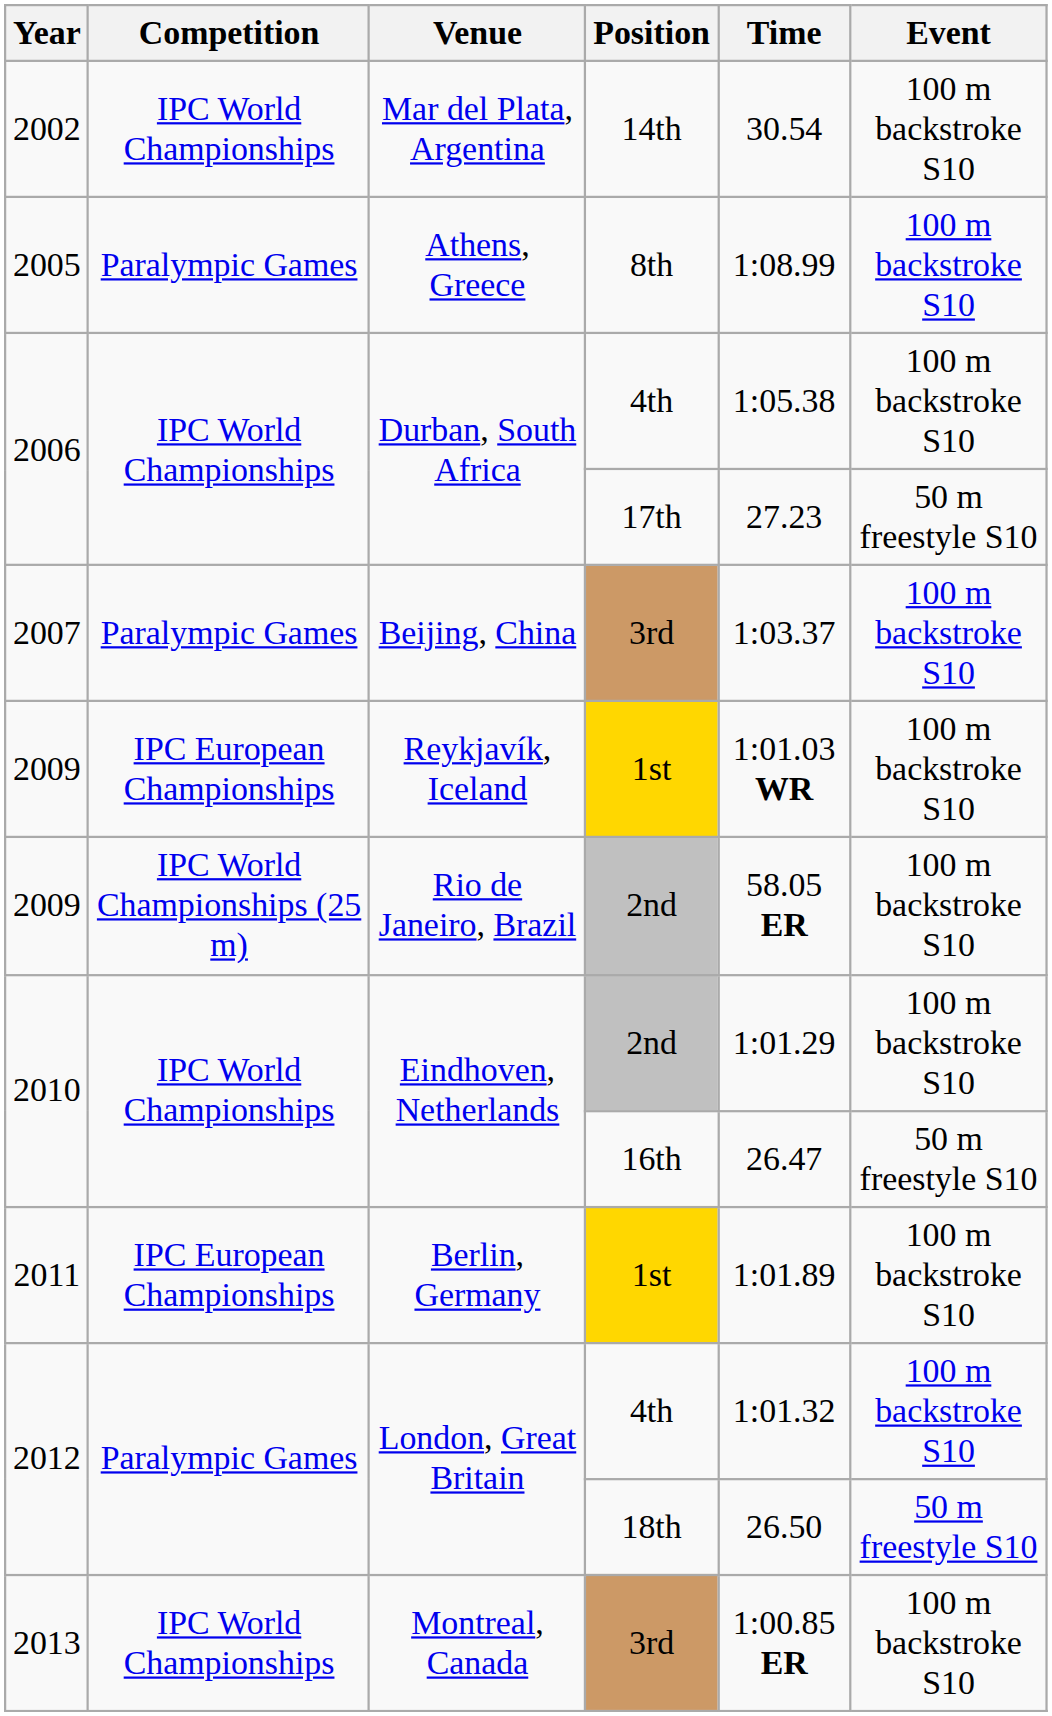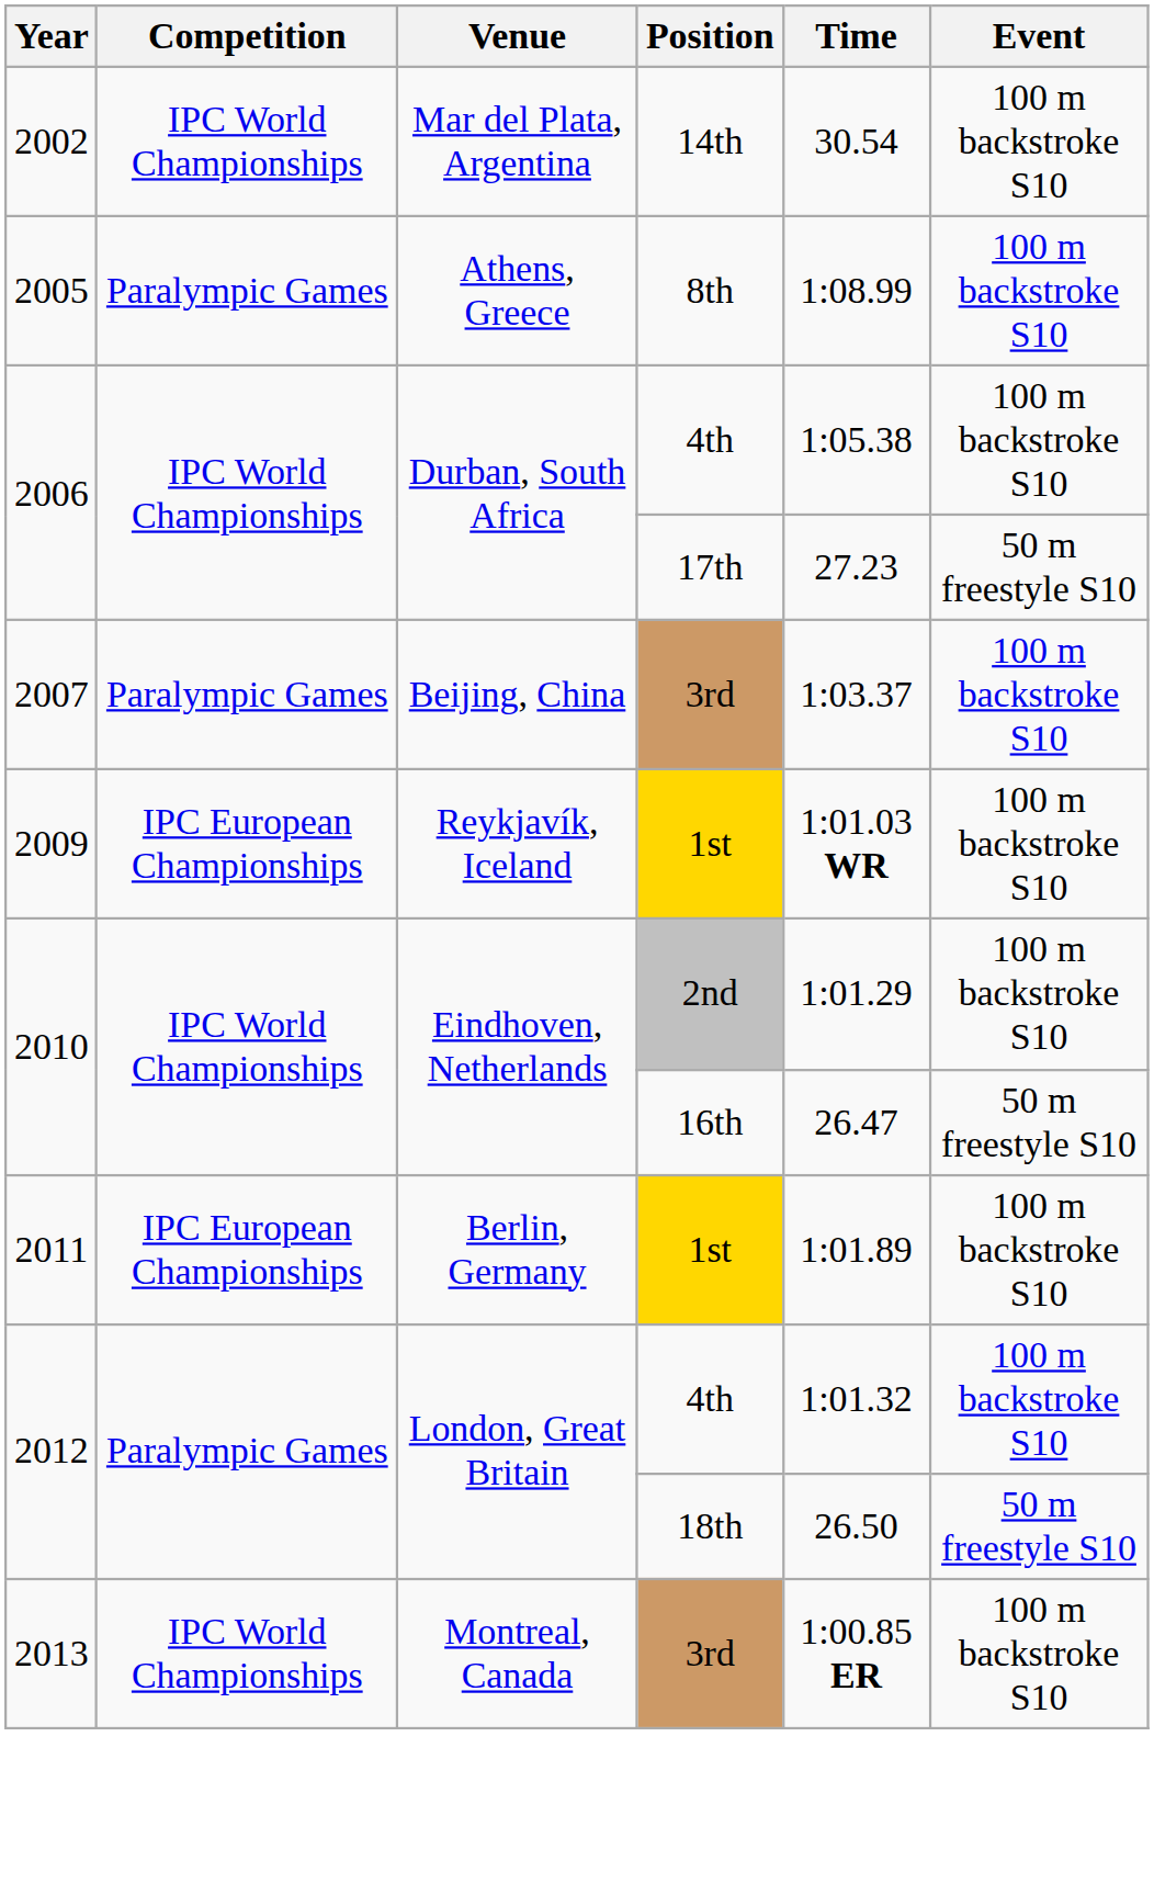 <table class="wikitable" style=" text-align:center; font-size:95%;" width="75%">
 <tr>
 <th>Year</th>
 <th>Competition</th>
 <th>Venue</th>
 <th>Position</th>
 <th>Time</th>
 <th>Event</th>
 </tr>
 <tr>
 <td>2002</td>
 <td><a href='#'>IPC World Championships</a></td>
 <td><a href='#'>Mar del Plata</a>, <a href='#'>Argentina</a></td>
 <td>14th</td>
 <td>30.54</td>
 <td>100 m backstroke S10</td>
 </tr>
 <tr>
 <td>2005</td>
 <td><a href='#'>Paralympic Games</a></td>
 <td><a href='#'>Athens</a>, <a href='#'>Greece</a></td>
 <td>8th</td>
 <td>1:08.99</td>
 <td><a href='#'>100 m backstroke S10</a></td>
 </tr>
 <tr>
 <td rowspan=2>2006</td>
 <td rowspan=2><a href='#'>IPC World Championships</a></td>
 <td rowspan=2><a href='#'>Durban</a>, <a href='#'>South Africa</a></td>
 <td>4th</td>
 <td>1:05.38</td>
 <td>100 m backstroke S10</td>
 </tr>
 <tr>
 <td>17th</td>
 <td>27.23</td>
 <td>50 m freestyle S10</td>
 </tr>
 <tr>
 <td>2007</td>
 <td><a href='#'>Paralympic Games</a></td>
 <td><a href='#'>Beijing</a>, <a href='#'>China</a></td>
 <td align="center" bgcolor=cc9966>3rd</td>
 <td>1:03.37</td>
 <td><a href='#'>100 m backstroke S10</a></td>
 </tr>
 <tr>
 <td>2009</td>
 <td><a href='#'>IPC European Championships</a></td>
 <td><a href='#'>Reykjavík</a>, <a href='#'>Iceland</a></td>
 <td align="center" bgcolor=gold>1st</td>
 <td>1:01.03 <strong>WR</strong></td>
 <td>100 m backstroke S10</td>
 </tr>
 <tr>
-<td>2009</td>
-<td><a href='#'>IPC World Championships (25 m)</a></td>
-<td><a href='#'>Rio de Janeiro</a>, <a href='#'>Brazil</a></td>
-<td align="center" bgcolor=silver>2nd</td>
-<td>58.05 <strong>ER</strong></td>
-<td>100 m backstroke S10</td>
-</tr>
-<tr>
 <td rowspan=2>2010</td>
 <td rowspan=2><a href='#'>IPC World Championships</a></td>
 <td rowspan=2><a href='#'>Eindhoven</a>, <a href='#'>Netherlands</a></td>
 <td align="center" bgcolor=silver>2nd</td>
 <td>1:01.29</td>
 <td>100 m backstroke S10</td>
 </tr>
 <tr>
 <td>16th</td>
 <td>26.47</td>
 <td>50 m freestyle S10</td>
 </tr>
 <tr>
 <td>2011</td>
 <td><a href='#'>IPC European Championships</a></td>
 <td><a href='#'>Berlin</a>, <a href='#'>Germany</a></td>
 <td align="center" bgcolor=gold>1st</td>
 <td>1:01.89</td>
 <td>100 m backstroke S10</td>
 </tr>
 <tr>
 <td rowspan=2>2012</td>
 <td rowspan=2><a href='#'>Paralympic Games</a></td>
 <td rowspan=2><a href='#'>London</a>, <a href='#'>Great Britain</a></td>
 <td>4th</td>
 <td>1:01.32</td>
 <td><a href='#'>100 m backstroke S10</a></td>
 </tr>
 <tr>
 <td>18th</td>
 <td>26.50</td>
 <td><a href='#'>50 m freestyle S10</a></td>
 </tr>
 <tr>
 <td>2013</td>
 <td><a href='#'>IPC World Championships</a></td>
 <td><a href='#'>Montreal</a>, <a href='#'>Canada</a></td>
 <td align="center" bgcolor=cc9966>3rd</td>
 <td>1:00.85 <strong>ER</strong></td>
 <td>100 m backstroke S10</td>
 </tr>
 <tr>
 </tr>
 </table>
